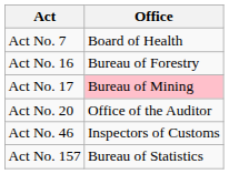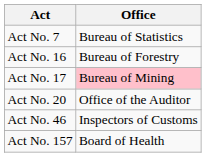 <table class=wikitable>
 <tr>
 <th>Act</th>
 <th>Office</th>
 </tr>
 <tr>
 <td>Act No. 7</td>
-<td>Board of Health</td>
+<td>Bureau of Statistics</td>
 </tr>
 <tr>
 <td>Act No. 16</td>
 <td>Bureau of Forestry</td>
 </tr>
 <tr>
 <td>Act No. 17</td>
 <td style="background: pink;">Bureau of Mining</td>
 </tr>
 <tr>
 <td>Act No. 20</td>
 <td>Office of the Auditor</td>
 </tr>
 <tr>
 <td>Act No. 46</td>
 <td>Inspectors of Customs</td>
 </tr>
 <tr>
 <td>Act No. 157</td>
-<td>Bureau of Statistics</td>
+<td>Board of Health</td>
 </tr>
 </table>
